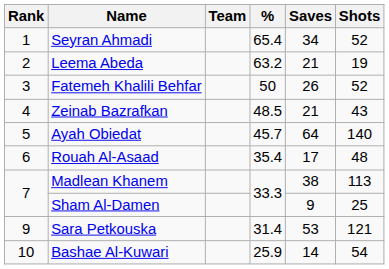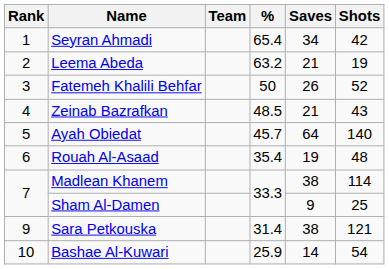 <table class="wikitable" style="text-align: center;">
 <tr>
 <th>Rank</th>
 <th>Name</th>
 <th>Team</th>
 <th>%</th>
 <th>Saves</th>
 <th>Shots</th>
 </tr>
 <tr>
 <td>1</td>
 <td align="left"><a href='#'>Seyran Ahmadi</a></td>
 <td align="left"></td>
 <td>65.4</td>
 <td>34</td>
-<td>52</td>
+<td>42</td>
 </tr>
 <tr>
 <td>2</td>
 <td align="left"><a href='#'>Leema Abeda</a></td>
 <td align="left"></td>
 <td>63.2</td>
 <td>21</td>
 <td>19</td>
 </tr>
 <tr>
 <td>3</td>
 <td align="left"><a href='#'>Fatemeh Khalili Behfar</a></td>
 <td align="left"></td>
 <td>50</td>
 <td>26</td>
 <td>52</td>
 </tr>
 <tr>
 <td>4</td>
 <td align="left"><a href='#'>Zeinab Bazrafkan</a></td>
 <td align="left"></td>
 <td>48.5</td>
 <td>21</td>
 <td>43</td>
 </tr>
 <tr>
 <td>5</td>
 <td align="left"><a href='#'>Ayah Obiedat</a></td>
 <td align="left"></td>
 <td>45.7</td>
 <td>64</td>
 <td>140</td>
 </tr>
 <tr>
 <td>6</td>
 <td align="left"><a href='#'>Rouah Al-Asaad</a></td>
 <td align="left"></td>
 <td>35.4</td>
-<td>17</td>
+<td>19</td>
 <td>48</td>
 </tr>
 <tr>
 <td rowspan=2>7</td>
 <td align="left"><a href='#'>Madlean Khanem</a></td>
 <td align="left"></td>
 <td rowspan=2>33.3</td>
 <td>38</td>
-<td>113</td>
+<td>114</td>
 </tr>
 <tr>
 <td align="left"><a href='#'>Sham Al-Damen</a></td>
 <td align="left"></td>
 <td>9</td>
 <td>25</td>
 </tr>
 <tr>
 <td>9</td>
 <td align="left"><a href='#'>Sara Petkouska</a></td>
 <td align="left"></td>
 <td>31.4</td>
-<td>53</td>
+<td>38</td>
 <td>121</td>
 </tr>
 <tr>
 <td>10</td>
 <td align="left"><a href='#'>Bashae Al-Kuwari</a></td>
 <td align="left"></td>
 <td>25.9</td>
 <td>14</td>
 <td>54</td>
 </tr>
 </table>
